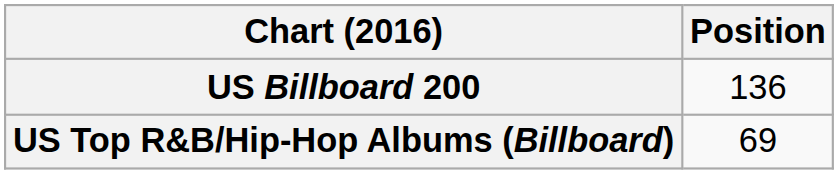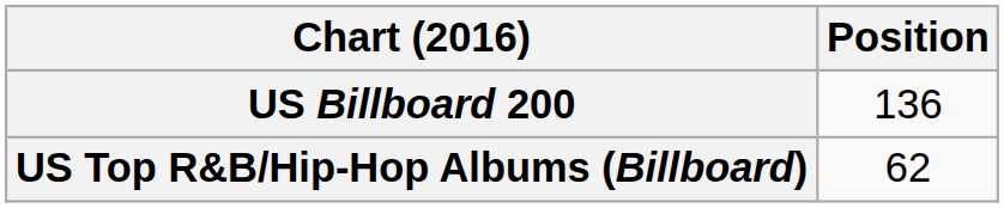 <table class="wikitable sortable plainrowheaders" style="text-align:center">
 <tr>
 <th scope="col">Chart (2016)</th>
 <th scope="col">Position</th>
 </tr>
 <tr>
 <th scope="row">US <em>Billboard</em> 200</th>
 <td>136</td>
 </tr>
 <tr>
 <th scope="row">US Top R&B/Hip-Hop Albums (<em>Billboard</em>)</th>
-<td>69</td>
+<td>62</td>
 </tr>
 </table>
